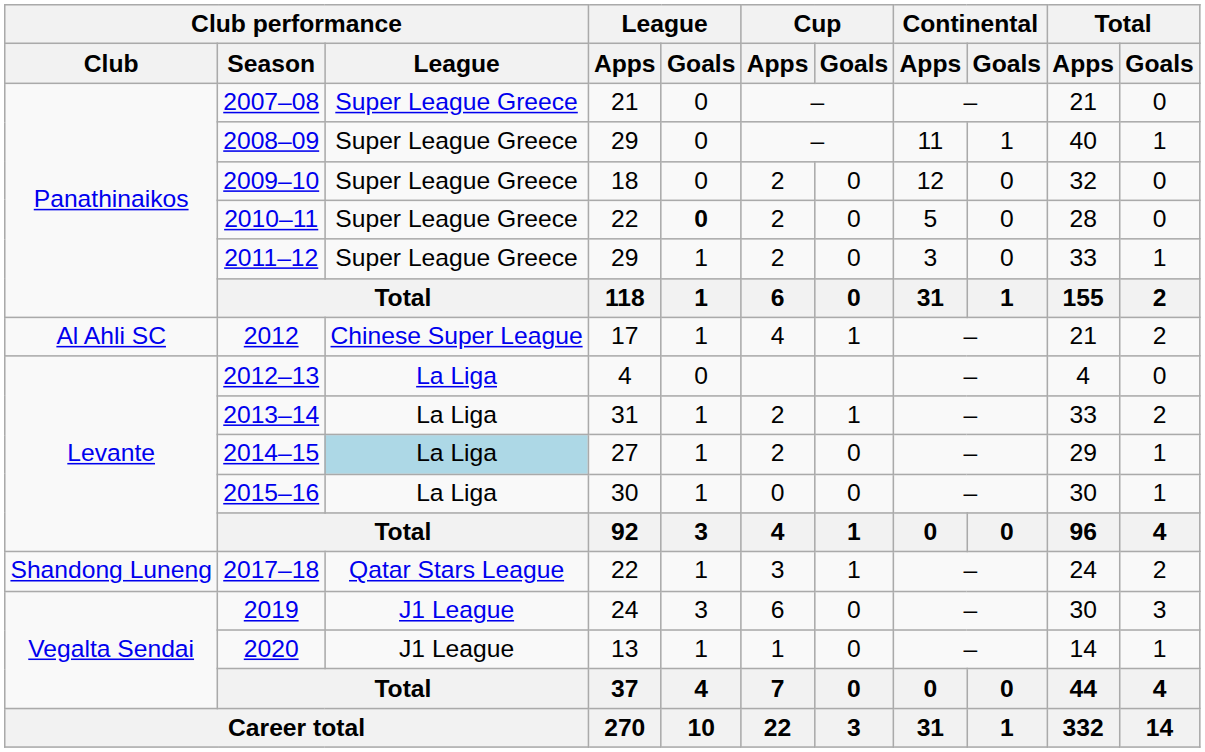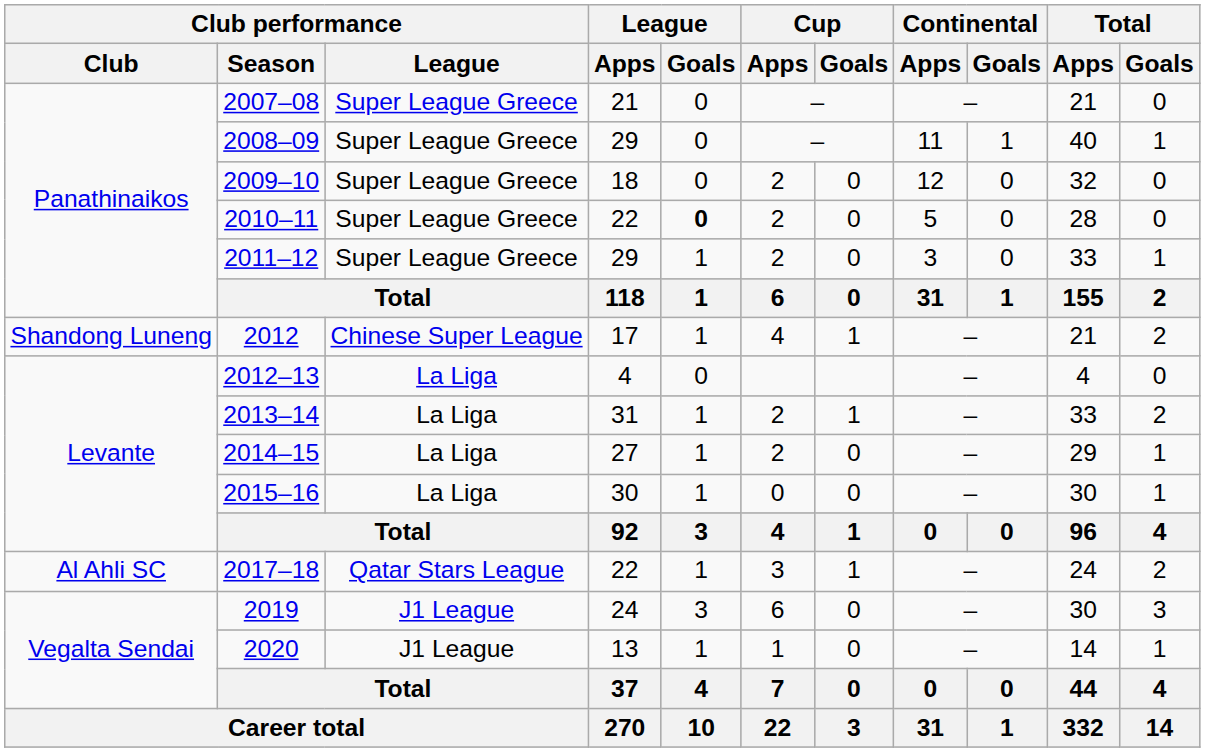 <table class="wikitable" style="text-align: center">
 <tr>
 <th colspan="3">Club performance</th>
 <th colspan="2">League</th>
 <th colspan="2">Cup</th>
 <th colspan="2">Continental</th>
 <th colspan="2">Total</th>
 </tr>
 <tr>
 <th>Club</th>
 <th>Season</th>
 <th>League</th>
 <th>Apps</th>
 <th>Goals</th>
 <th>Apps</th>
 <th>Goals</th>
 <th>Apps</th>
 <th>Goals</th>
 <th>Apps</th>
 <th>Goals</th>
 </tr>
 <tr>
 <td rowspan="6"><a href='#'>Panathinaikos</a></td>
 <td><a href='#'>2007–08</a></td>
 <td><a href='#'>Super League Greece</a></td>
 <td>21</td>
 <td>0</td>
 <td colspan="2">–</td>
 <td colspan="2">–</td>
 <td>21</td>
 <td>0</td>
 </tr>
 <tr>
 <td><a href='#'>2008–09</a></td>
 <td>Super League Greece</td>
 <td>29</td>
 <td>0</td>
 <td colspan="2">–</td>
 <td>11</td>
 <td>1</td>
 <td>40</td>
 <td>1</td>
 </tr>
 <tr>
 <td><a href='#'>2009–10</a></td>
 <td>Super League Greece</td>
 <td>18</td>
 <td>0</td>
 <td>2</td>
 <td>0</td>
 <td>12</td>
 <td>0</td>
 <td>32</td>
 <td>0</td>
 </tr>
 <tr>
 <td><a href='#'>2010–11</a></td>
 <td>Super League Greece</td>
 <td>22</td>
 <td><strong>0</strong></td>
 <td>2</td>
 <td>0</td>
 <td>5</td>
 <td>0</td>
 <td>28</td>
 <td>0</td>
 </tr>
 <tr>
 <td><a href='#'>2011–12</a></td>
 <td>Super League Greece</td>
 <td>29</td>
 <td>1</td>
 <td>2</td>
 <td>0</td>
 <td>3</td>
 <td>0</td>
 <td>33</td>
 <td>1</td>
 </tr>
 <tr>
 <th colspan="2">Total</th>
 <th>118</th>
 <th>1</th>
 <th>6</th>
 <th>0</th>
 <th>31</th>
 <th>1</th>
 <th>155</th>
 <th>2</th>
 </tr>
 <tr>
-<td><a href='#'>Al Ahli SC</a></td>
+<td><a href='#'>Shandong Luneng</a></td>
 <td><a href='#'>2012</a></td>
 <td><a href='#'>Chinese Super League</a></td>
 <td>17</td>
 <td>1</td>
 <td>4</td>
 <td>1</td>
 <td colspan="2">–</td>
 <td>21</td>
 <td>2</td>
 </tr>
 <tr>
 <td rowspan="5"><a href='#'>Levante</a></td>
 <td><a href='#'>2012–13</a></td>
 <td><a href='#'>La Liga</a></td>
 <td>4</td>
 <td>0</td>
 <td></td>
 <td></td>
 <td colspan="2">–</td>
 <td>4</td>
 <td>0</td>
 </tr>
 <tr>
 <td><a href='#'>2013–14</a></td>
 <td>La Liga</td>
 <td>31</td>
 <td>1</td>
 <td>2</td>
 <td>1</td>
 <td colspan="2">–</td>
 <td>33</td>
 <td>2</td>
 </tr>
 <tr>
 <td><a href='#'>2014–15</a></td>
-<td style="background: lightblue;">La Liga</td>
+<td>La Liga</td>
 <td>27</td>
 <td>1</td>
 <td>2</td>
 <td>0</td>
 <td colspan="2">–</td>
 <td>29</td>
 <td>1</td>
 </tr>
 <tr>
 <td><a href='#'>2015–16</a></td>
 <td>La Liga</td>
 <td>30</td>
 <td>1</td>
 <td>0</td>
 <td>0</td>
 <td colspan="2">–</td>
 <td>30</td>
 <td>1</td>
 </tr>
 <tr>
 <th colspan="2">Total</th>
 <th>92</th>
 <th>3</th>
 <th>4</th>
 <th>1</th>
 <th>0</th>
 <th>0</th>
 <th>96</th>
 <th>4</th>
 </tr>
 <tr>
-<td><a href='#'>Shandong Luneng</a></td>
+<td><a href='#'>Al Ahli SC</a></td>
 <td><a href='#'>2017–18</a></td>
 <td><a href='#'>Qatar Stars League</a></td>
 <td>22</td>
 <td>1</td>
 <td>3</td>
 <td>1</td>
 <td colspan="2">–</td>
 <td>24</td>
 <td>2</td>
 </tr>
 <tr>
 <td rowspan="3"><a href='#'>Vegalta Sendai</a></td>
 <td><a href='#'>2019</a></td>
 <td><a href='#'>J1 League</a></td>
 <td>24</td>
 <td>3</td>
 <td>6</td>
 <td>0</td>
 <td colspan="2">–</td>
 <td>30</td>
 <td>3</td>
 </tr>
 <tr>
 <td><a href='#'>2020</a></td>
 <td>J1 League</td>
 <td>13</td>
 <td>1</td>
 <td>1</td>
 <td>0</td>
 <td colspan="2">–</td>
 <td>14</td>
 <td>1</td>
 </tr>
 <tr>
 <th colspan="2">Total</th>
 <th>37</th>
 <th>4</th>
 <th>7</th>
 <th>0</th>
 <th>0</th>
 <th>0</th>
 <th>44</th>
 <th>4</th>
 </tr>
 <tr>
 <th colspan="3">Career total</th>
 <th>270</th>
 <th>10</th>
 <th>22</th>
 <th>3</th>
 <th>31</th>
 <th>1</th>
 <th>332</th>
 <th>14</th>
 </tr>
 </table>
